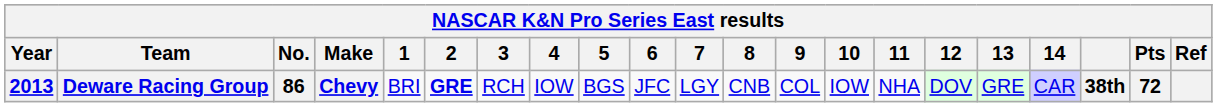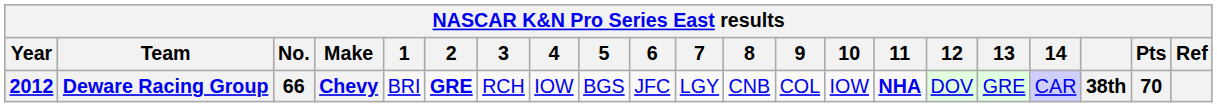 <table class="wikitable" style="text-align:center; font-size:75%">
 <tr>
 <th colspan=23><a href='#'>NASCAR K&N Pro Series East</a> results</th>
 </tr>
 <tr>
 <th>Year</th>
 <th>Team</th>
 <th>No.</th>
 <th>Make</th>
 <th>1</th>
 <th>2</th>
 <th>3</th>
 <th>4</th>
 <th>5</th>
 <th>6</th>
 <th>7</th>
 <th>8</th>
 <th>9</th>
 <th>10</th>
 <th>11</th>
 <th>12</th>
 <th>13</th>
 <th>14</th>
 <th></th>
 <th>Pts</th>
 <th>Ref</th>
 </tr>
 <tr>
-<th><a href='#'>2013</a></th>
+<th><a href='#'>2012</a></th>
 <th><a href='#'>Deware Racing Group</a></th>
-<th>86</th>
+<th>66</th>
 <th><a href='#'>Chevy</a></th>
 <td><a href='#'>BRI</a></td>
 <td><strong><a href='#'>GRE</a></strong></td>
 <td><a href='#'>RCH</a></td>
 <td><a href='#'>IOW</a></td>
 <td><a href='#'>BGS</a></td>
 <td><a href='#'>JFC</a></td>
 <td><a href='#'>LGY</a></td>
 <td><a href='#'>CNB</a></td>
 <td><a href='#'>COL</a></td>
 <td><a href='#'>IOW</a></td>
-<td><a href='#'>NHA</a></td>
+<td><strong><a href='#'>NHA</a></strong></td>
 <td style="background:#DFFFDF;"><a href='#'>DOV</a><br></td>
 <td style="background:#DFFFDF;"><a href='#'>GRE</a><br></td>
 <td style="background:#CFCFFF;"><a href='#'>CAR</a><br></td>
 <th>38th</th>
-<th>72</th>
+<th>70</th>
 <th></th>
 </tr>
 </table>
